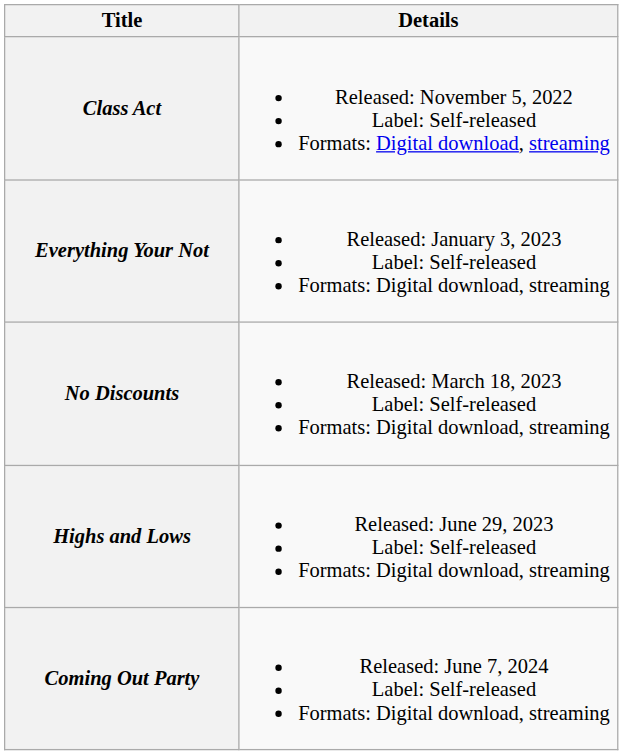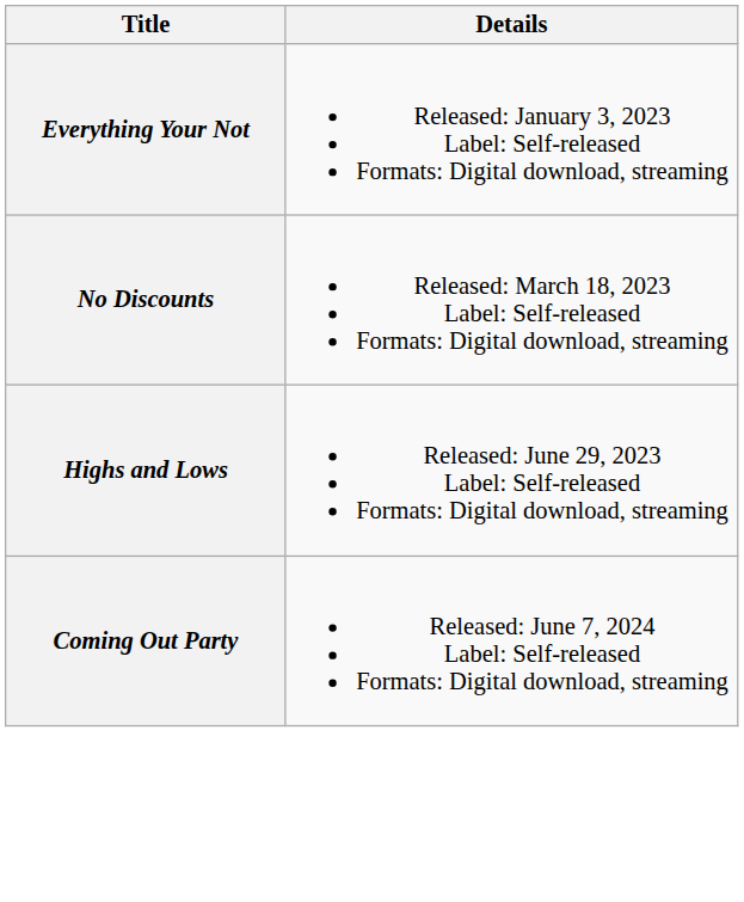 <table class="wikitable plainrowheaders" style="text-align:center;">
 <tr>
 <th scope="col" style="width:11em;">Title</th>
 <th scope="col" style="width:18em;">Details</th>
-</tr>
-<tr>
-<th scope="row"><em>Class Act</em></th>
-<td><br><ul><li>Released: November 5, 2022</li><li>Label: Self-released</li><li>Formats: <a href='#'>Digital download</a>, <a href='#'>streaming</a></li></ul></td>
 </tr>
 <tr>
 <th scope="row"><em>Everything Your Not</em></th>
 <td><br><ul><li>Released: January 3, 2023</li><li>Label: Self-released</li><li>Formats: Digital download, streaming</li></ul></td>
 </tr>
 <tr>
 <th scope="row"><em>No Discounts</em></th>
 <td><br><ul><li>Released: March 18, 2023</li><li>Label: Self-released</li><li>Formats: Digital download, streaming</li></ul></td>
 </tr>
 <tr>
 <th scope="row"><em>Highs and Lows</em></th>
 <td><br><ul><li>Released: June 29, 2023</li><li>Label: Self-released</li><li>Formats: Digital download, streaming</li></ul></td>
 </tr>
 <tr>
 <th scope="row"><em>Coming Out Party</em></th>
 <td><br><ul><li>Released: June 7, 2024</li><li>Label: Self-released</li><li>Formats: Digital download, streaming</li></ul></td>
 </tr>
 </table>
